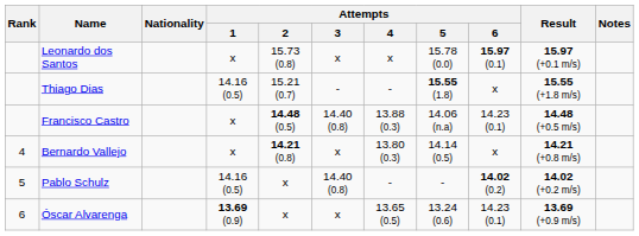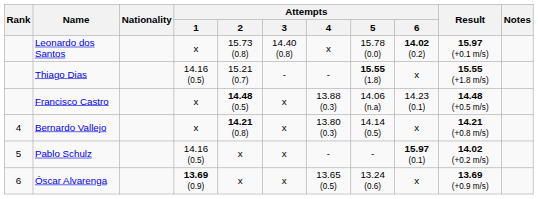 <table class="wikitable sortable" style="text-align:center">
 <tr>
 <th rowspan=2>Rank</th>
 <th rowspan=2>Name</th>
 <th rowspan=2>Nationality</th>
 <th colspan=6>Attempts</th>
 <th rowspan=2>Result</th>
 <th rowspan=2>Notes</th>
 </tr>
 <tr>
 <th>1</th>
 <th>2</th>
 <th>3</th>
 <th>4</th>
 <th>5</th>
 <th>6</th>
 </tr>
 <tr>
 <td align=center></td>
 <td align=left><a href='#'>Leonardo dos Santos</a></td>
 <td align=left></td>
 <td>x</td>
 <td>15.73 <small>(0.8)</small></td>
-<td>x</td>
+<td>14.40 <small>(0.8)</small></td>
 <td>x</td>
 <td>15.78 <small>(0.0)</small></td>
-<td><strong>15.97</strong> <small>(0.1)</small></td>
+<td><strong>14.02</strong> <small>(0.2)</small></td>
 <td><strong>15.97</strong> <small>(+0.1 m/s)</small></td>
 <td></td>
 </tr>
 <tr>
 <td align=center></td>
 <td align=left><a href='#'>Thiago Dias</a></td>
 <td align=left></td>
 <td>14.16 <small>(0.5)</small></td>
 <td>15.21 <small>(0.7)</small></td>
 <td>-</td>
 <td>-</td>
 <td><strong>15.55</strong> <small>(1.8)</small></td>
 <td>x</td>
 <td><strong>15.55</strong> <small>(+1.8 m/s)</small></td>
 <td></td>
 </tr>
 <tr>
 <td align=center></td>
 <td align=left><a href='#'>Francisco Castro</a></td>
 <td align=left></td>
 <td>x</td>
 <td><strong>14.48</strong> <small>(0.5)</small></td>
-<td>14.40 <small>(0.8)</small></td>
+<td>x</td>
 <td>13.88 <small>(0.3)</small></td>
 <td>14.06 <small>(n.a)</small></td>
 <td>14.23 <small>(0.1)</small></td>
 <td><strong>14.48</strong> <small>(+0.5 m/s)</small></td>
 <td></td>
 </tr>
 <tr>
 <td align=center>4</td>
 <td align=left><a href='#'>Bernardo Vallejo</a></td>
 <td align=left></td>
 <td>x</td>
 <td><strong>14.21</strong> <small>(0.8)</small></td>
 <td>x</td>
 <td>13.80 <small>(0.3)</small></td>
 <td>14.14 <small>(0.5)</small></td>
 <td>x</td>
 <td><strong>14.21</strong> <small>(+0.8 m/s)</small></td>
 <td></td>
 </tr>
 <tr>
 <td align=center>5</td>
 <td align=left><a href='#'>Pablo Schulz</a></td>
 <td align=left></td>
 <td>14.16 <small>(0.5)</small></td>
 <td>x</td>
-<td>14.40 <small>(0.8)</small></td>
+<td>x</td>
 <td>-</td>
 <td>-</td>
-<td><strong>14.02</strong> <small>(0.2)</small></td>
+<td><strong>15.97</strong> <small>(0.1)</small></td>
 <td><strong>14.02</strong> <small>(+0.2 m/s)</small></td>
 <td></td>
 </tr>
 <tr>
 <td align=center>6</td>
 <td align=left><a href='#'>Óscar Alvarenga</a></td>
 <td align=left></td>
 <td><strong>13.69</strong> <small>(0.9)</small></td>
 <td>x</td>
 <td>x</td>
 <td>13.65 <small>(0.5)</small></td>
 <td>13.24 <small>(0.6)</small></td>
-<td>14.23 <small>(0.1)</small></td>
+<td>x</td>
 <td><strong>13.69</strong> <small>(+0.9 m/s)</small></td>
 <td></td>
 </tr>
 </table>
